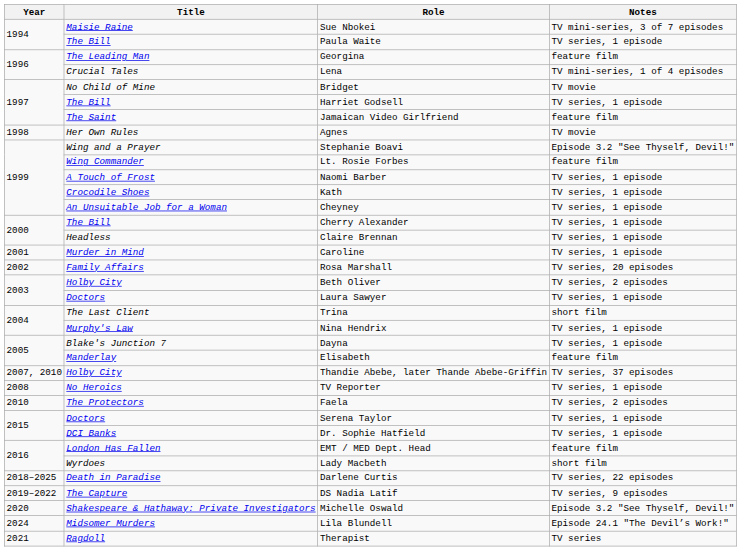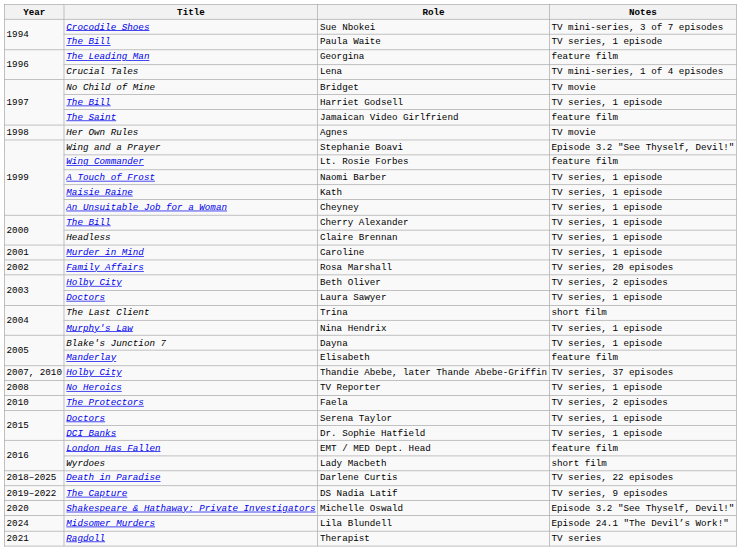 <table class="wikitable sortable">
 <tr>
 <th>Year</th>
 <th>Title</th>
 <th>Role</th>
 <th>Notes</th>
 </tr>
 <tr>
 <td rowspan="2">1994</td>
-<td><em><a href='#'>Maisie Raine</a></em></td>
+<td><em><a href='#'>Crocodile Shoes</a></em></td>
 <td>Sue Nbokei</td>
 <td>TV mini-series, 3 of 7 episodes</td>
 </tr>
 <tr>
 <td><em><a href='#'>The Bill</a></em></td>
 <td>Paula Waite</td>
 <td>TV series, 1 episode</td>
 </tr>
 <tr>
 <td rowspan="2">1996</td>
 <td><em><a href='#'>The Leading Man</a></em></td>
 <td>Georgina</td>
 <td>feature film</td>
 </tr>
 <tr>
 <td><em>Crucial Tales</em></td>
 <td>Lena</td>
 <td>TV mini-series, 1 of 4 episodes</td>
 </tr>
 <tr>
 <td rowspan="3">1997</td>
 <td><em>No Child of Mine</em></td>
 <td>Bridget</td>
 <td>TV movie</td>
 </tr>
 <tr>
 <td><em><a href='#'>The Bill</a></em></td>
 <td>Harriet Godsell</td>
 <td>TV series, 1 episode</td>
 </tr>
 <tr>
 <td><em><a href='#'>The Saint</a></em></td>
 <td>Jamaican Video Girlfriend</td>
 <td>feature film</td>
 </tr>
 <tr>
 <td>1998</td>
 <td><em>Her Own Rules</em></td>
 <td>Agnes</td>
 <td>TV movie</td>
 </tr>
 <tr>
 <td rowspan="5">1999</td>
 <td><em>Wing and a Prayer</em></td>
 <td>Stephanie Boavi</td>
 <td>Episode 3.2 "See Thyself, Devil!"</td>
 </tr>
 <tr>
 <td><em><a href='#'>Wing Commander</a></em></td>
 <td>Lt. Rosie Forbes</td>
 <td>feature film</td>
 </tr>
 <tr>
 <td><em><a href='#'>A Touch of Frost</a></em></td>
 <td>Naomi Barber</td>
 <td>TV series, 1 episode</td>
 </tr>
 <tr>
-<td><em><a href='#'>Crocodile Shoes</a></em></td>
+<td><em><a href='#'>Maisie Raine</a></em></td>
 <td>Kath</td>
 <td>TV series, 1 episode</td>
 </tr>
 <tr>
 <td><em><a href='#'>An Unsuitable Job for a Woman</a></em></td>
 <td>Cheyney</td>
 <td>TV series, 1 episode</td>
 </tr>
 <tr>
 <td rowspan="2">2000</td>
 <td><em><a href='#'>The Bill</a></em></td>
 <td>Cherry Alexander</td>
 <td>TV series, 1 episode</td>
 </tr>
 <tr>
 <td><em>Headless</em></td>
 <td>Claire Brennan</td>
 <td>TV series, 1 episode</td>
 </tr>
 <tr>
 <td>2001</td>
 <td><em><a href='#'>Murder in Mind</a></em></td>
 <td>Caroline</td>
 <td>TV series, 1 episode</td>
 </tr>
 <tr>
 <td>2002</td>
 <td><em><a href='#'>Family Affairs</a></em></td>
 <td>Rosa Marshall</td>
 <td>TV series, 20 episodes</td>
 </tr>
 <tr>
 <td rowspan="2">2003</td>
 <td><em><a href='#'>Holby City</a></em></td>
 <td>Beth Oliver</td>
 <td>TV series, 2 episodes</td>
 </tr>
 <tr>
 <td><em><a href='#'>Doctors</a></em></td>
 <td>Laura Sawyer</td>
 <td>TV series, 1 episode</td>
 </tr>
 <tr>
 <td rowspan="2">2004</td>
 <td><em>The Last Client</em></td>
 <td>Trina</td>
 <td>short film</td>
 </tr>
 <tr>
 <td><em><a href='#'>Murphy's Law</a></em></td>
 <td>Nina Hendrix</td>
 <td>TV series, 1 episode</td>
 </tr>
 <tr>
 <td rowspan="2">2005</td>
 <td><em>Blake's Junction 7</em></td>
 <td>Dayna</td>
 <td>TV series, 1 episode</td>
 </tr>
 <tr>
 <td><em><a href='#'>Manderlay</a></em></td>
 <td>Elisabeth</td>
 <td>feature film</td>
 </tr>
 <tr>
 <td>2007, 2010</td>
 <td><em><a href='#'>Holby City</a></em></td>
 <td>Thandie Abebe, later Thande Abebe-Griffin</td>
 <td>TV series, 37 episodes</td>
 </tr>
 <tr>
 <td>2008</td>
 <td><em><a href='#'>No Heroics</a></em></td>
 <td>TV Reporter</td>
 <td>TV series, 1 episode</td>
 </tr>
 <tr>
 <td>2010</td>
 <td><em><a href='#'>The Protectors</a></em></td>
 <td>Faela</td>
 <td>TV series, 2 episodes</td>
 </tr>
 <tr>
 <td rowspan="2">2015</td>
 <td><em><a href='#'>Doctors</a></em></td>
 <td>Serena Taylor</td>
 <td>TV series, 1 episode</td>
 </tr>
 <tr>
 <td><em><a href='#'>DCI Banks</a></em></td>
 <td>Dr. Sophie Hatfield</td>
 <td>TV series, 1 episode</td>
 </tr>
 <tr>
 <td rowspan="2">2016</td>
 <td><em><a href='#'>London Has Fallen</a></em></td>
 <td>EMT / MED Dept. Head</td>
 <td>feature film</td>
 </tr>
 <tr>
 <td><em>Wyrdoes</em></td>
 <td>Lady Macbeth</td>
 <td>short film</td>
 </tr>
 <tr>
 <td>2018–2025</td>
 <td><em><a href='#'>Death in Paradise</a></em></td>
 <td>Darlene Curtis</td>
 <td>TV series, 22 episodes</td>
 </tr>
 <tr>
 <td>2019–2022</td>
 <td><em><a href='#'>The Capture</a></em></td>
 <td>DS Nadia Latif</td>
 <td>TV series, 9 episodes</td>
 </tr>
 <tr>
 <td>2020</td>
 <td><em><a href='#'>Shakespeare & Hathaway: Private Investigators</a></em></td>
 <td>Michelle Oswald</td>
 <td>Episode 3.2 "See Thyself, Devil!"</td>
 </tr>
 <tr>
 <td>2024</td>
 <td><em><a href='#'>Midsomer Murders</a></em></td>
 <td>Lila Blundell</td>
 <td>Episode 24.1 "The Devil’s Work!"</td>
 </tr>
 <tr>
 <td>2021</td>
 <td><em><a href='#'>Ragdoll</a></em></td>
 <td>Therapist</td>
 <td>TV series</td>
 </tr>
 </table>
